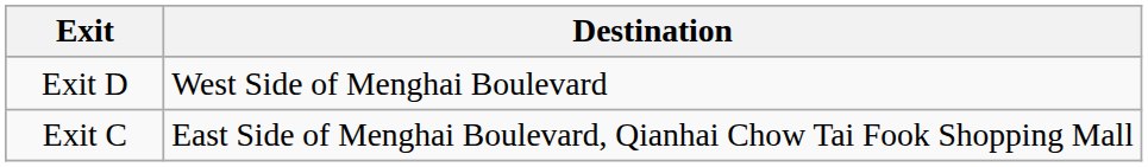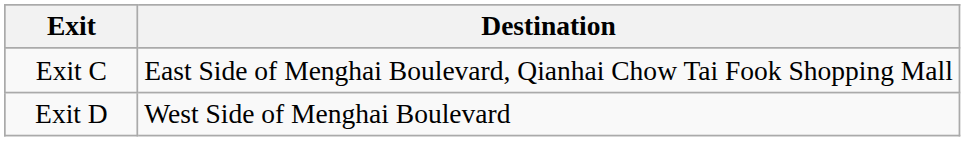 <table class="wikitable">
 <tr>
 <th style="width:70px">Exit</th>
 <th>Destination</th>
 </tr>
 <tr>
+<td align="center">Exit C</td>
+<td>East Side of Menghai Boulevard, Qianhai Chow Tai Fook Shopping Mall</td>
+</tr>
+<tr>
 <td align="center">Exit D</td>
 <td>West Side of Menghai Boulevard</td>
 </tr>
-<tr>
-<td align="center">Exit C</td>
-<td>East Side of Menghai Boulevard, Qianhai Chow Tai Fook Shopping Mall</td>
-</tr>
 </table>
